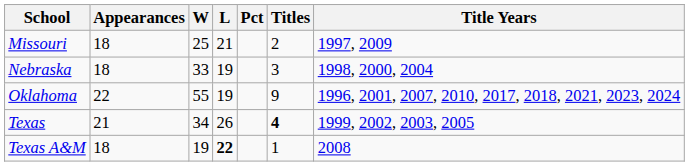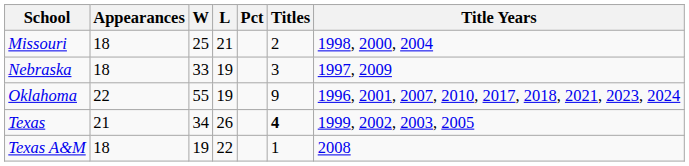 <table class="wikitable sortable">
 <tr>
 <th>School</th>
 <th>Appearances</th>
 <th>W</th>
 <th>L</th>
 <th>Pct</th>
 <th>Titles</th>
 <th>Title Years</th>
 </tr>
 <tr>
 <td><a href='#'><em>Missouri</em></a></td>
 <td>18</td>
 <td>25</td>
 <td>21</td>
 <td></td>
 <td>2</td>
-<td><a href='#'>1997</a>, <a href='#'>2009</a></td>
+<td><a href='#'>1998</a>, <a href='#'>2000</a>, <a href='#'>2004</a></td>
 </tr>
 <tr>
 <td><a href='#'><em>Nebraska</em></a></td>
 <td>18</td>
 <td>33</td>
 <td>19</td>
 <td></td>
 <td>3</td>
-<td><a href='#'>1998</a>, <a href='#'>2000</a>, <a href='#'>2004</a></td>
+<td><a href='#'>1997</a>, <a href='#'>2009</a></td>
 </tr>
 <tr>
 <td><a href='#'><em>Oklahoma</em></a></td>
 <td>22</td>
 <td>55</td>
 <td>19</td>
 <td></td>
 <td>9</td>
 <td><a href='#'>1996</a>, <a href='#'>2001</a>, <a href='#'>2007</a>, <a href='#'>2010</a>, <a href='#'>2017</a>, <a href='#'>2018</a>, <a href='#'>2021</a>, <a href='#'>2023</a>, <a href='#'>2024</a></td>
 </tr>
 <tr>
 <td><a href='#'><em>Texas</em></a></td>
 <td>21</td>
 <td>34</td>
 <td>26</td>
 <td></td>
 <td><strong>4</strong></td>
 <td><a href='#'>1999</a>, <a href='#'>2002</a>, <a href='#'>2003</a>, <a href='#'>2005</a></td>
 </tr>
 <tr>
 <td><a href='#'><em>Texas A&M</em></a></td>
 <td>18</td>
 <td>19</td>
-<td><strong>22</strong></td>
+<td>22</td>
 <td></td>
 <td>1</td>
 <td><a href='#'>2008</a></td>
 </tr>
 </table>
